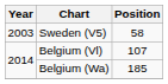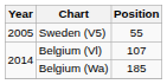 <table class="wikitable">
 <tr>
 <th>Year</th>
 <th>Chart</th>
 <th>Position</th>
 </tr>
 <tr>
-<td purpleexp="3">2003</td>
+<td purpleexp="3">2005</td>
 <td>Sweden (V5)</td>
-<td align="center">58</td>
+<td align="center">55</td>
 </tr>
 <tr>
 <td rowspan="2">2014</td>
 <td>Belgium (Vl)</td>
 <td align="center">107</td>
 </tr>
 <tr>
 <td>Belgium (Wa)</td>
 <td align="center">185</td>
 </tr>
 <tr>
 </tr>
 </table>
